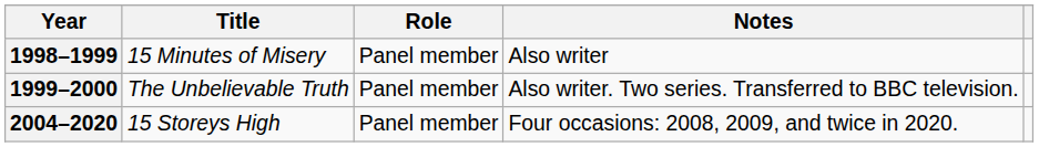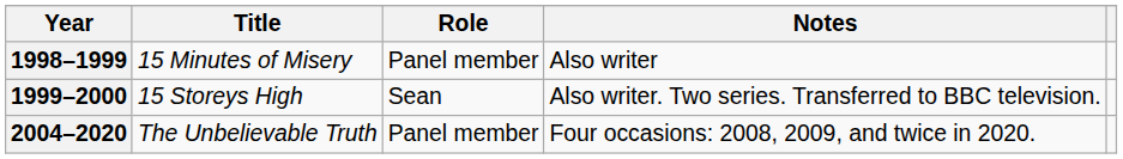 <table class="wikitable";>
 <tr>
 </tr>
 <tr style="text-align:center;">
 <th scope=col>Year</th>
 <th scope=col>Title</th>
 <th scope=col>Role</th>
 <th scope=col>Notes</th>
 <th scope=col></th>
 </tr>
 <tr>
 <th scope="row">1998–1999</th>
 <td><em>15 Minutes of Misery</em></td>
 <td>Panel member</td>
 <td>Also writer</td>
 <td></td>
 </tr>
 <tr>
 <th scope="row">1999–2000</th>
-<td><em>The Unbelievable Truth</em></td>
-<td>Panel member</td>
+<td><em>15 Storeys High</em></td>
+<td>Sean</td>
 <td>Also writer. Two series. Transferred to BBC television.</td>
 <td></td>
 </tr>
 <tr>
 <th scope="row">2004–2020</th>
-<td><em>15 Storeys High</em></td>
+<td><em>The Unbelievable Truth</em></td>
 <td>Panel member</td>
 <td>Four occasions: 2008, 2009, and twice in 2020.</td>
 <td></td>
 </tr>
 </table>
